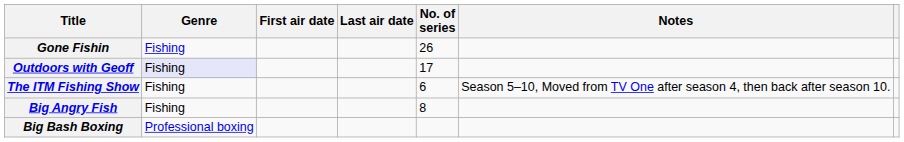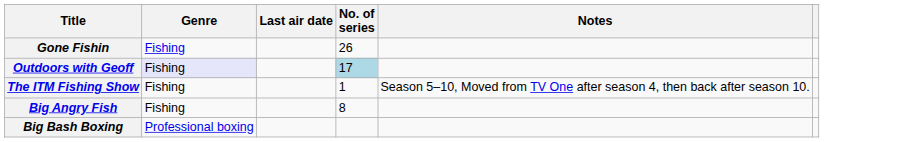 <table class="wikitable plainrowheaders sortable">
 <tr>
 <th scope="col">Title</th>
 <th scope="col">Genre</th>
-<th scope="col">First air date</th>
 <th scope="col">Last air date</th>
 <th scope="col">No. of<br>series</th>
 <th scope="col" class="unsortable">Notes</th>
 <th scope="col" class="unsortable"></th>
 </tr>
 <tr>
 <th scope="row"><em>Gone Fishin</em></th>
 <td><a href='#'>Fishing</a></td>
 <td></td>
-<td></td>
 <td>26</td>
 <td></td>
 <td style="text-align:center;"></td>
 </tr>
 <tr>
 <th scope="row"><em><a href='#'>Outdoors with Geoff</a></em></th>
 <td style="background: lavender;">Fishing</td>
 <td></td>
-<td></td>
-<td>17</td>
+<td style="background: lightblue;">17</td>
 <td></td>
 <td style="text-align:center;"></td>
 </tr>
 <tr>
 <th scope="row"><em><a href='#'>The ITM Fishing Show</a></em></th>
 <td>Fishing</td>
 <td></td>
-<td></td>
-<td>6</td>
+<td>1</td>
 <td>Season 5–10, Moved from <a href='#'>TV One</a> after season 4, then back after season 10.</td>
 <td style="text-align:center;"></td>
 </tr>
 <tr>
 <th scope="row"><em><a href='#'>Big Angry Fish</a></em></th>
 <td>Fishing</td>
-<td></td>
 <td></td>
 <td>8</td>
 <td></td>
 <td style="text-align:center;"></td>
 </tr>
 <tr>
 <th scope="row"><em>Big Bash Boxing</em></th>
 <td><a href='#'>Professional boxing</a></td>
 <td></td>
 <td></td>
 <td></td>
-<td></td>
 <td style="text-align:center;"></td>
 </tr>
 </table>
